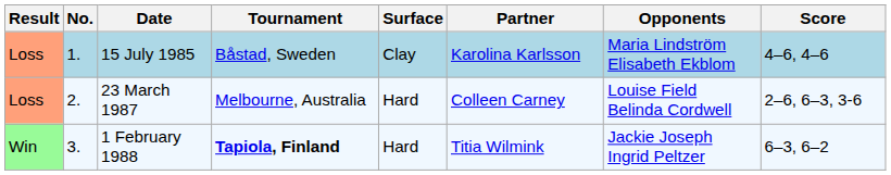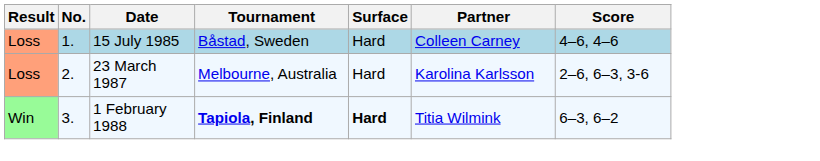 <table class="sortable wikitable" style="font-size:97%;">
 <tr>
 <th>Result</th>
 <th style="width:25px">No.</th>
 <th style="width:100px">Date</th>
 <th style="width:150px">Tournament</th>
 <th style="width:50px">Surface</th>
 <th style="width:140px">Partner</th>
-<th style="width:140px">Opponents</th>
 <th style="width:110px" class="unsortable">Score</th>
 </tr>
 <tr style="background:lightblue;">
 <td style="background:#ffa07a;">Loss</td>
 <td>1.</td>
 <td>15 July 1985</td>
 <td><a href='#'>Båstad</a>, Sweden</td>
-<td>Clay</td>
-<td> <a href='#'>Karolina Karlsson</a></td>
-<td> <a href='#'>Maria Lindström</a> <br>  <a href='#'>Elisabeth Ekblom</a></td>
+<td>Hard</td>
+<td> <a href='#'>Colleen Carney</a></td>
 <td>4–6, 4–6</td>
 </tr>
 <tr style="background:#f0f8ff;">
 <td style="background:#ffa07a;">Loss</td>
 <td>2.</td>
 <td>23 March 1987</td>
 <td><a href='#'>Melbourne</a>, Australia</td>
 <td>Hard</td>
-<td> <a href='#'>Colleen Carney</a></td>
-<td> <a href='#'>Louise Field</a> <br>  <a href='#'>Belinda Cordwell</a></td>
+<td> <a href='#'>Karolina Karlsson</a></td>
 <td>2–6, 6–3, 3-6</td>
 </tr>
 <tr style="background:#f0f8ff;">
 <td style="background:#98fb98;">Win</td>
 <td>3.</td>
 <td>1 February 1988</td>
 <td><strong><a href='#'>Tapiola</a>, Finland</strong></td>
-<td>Hard</td>
+<td><strong>Hard</strong></td>
 <td> <a href='#'>Titia Wilmink</a></td>
-<td> <a href='#'>Jackie Joseph</a> <br>  <a href='#'>Ingrid Peltzer</a></td>
 <td>6–3, 6–2</td>
 </tr>
 </table>
